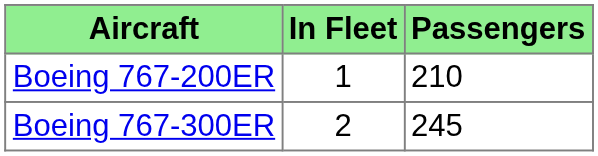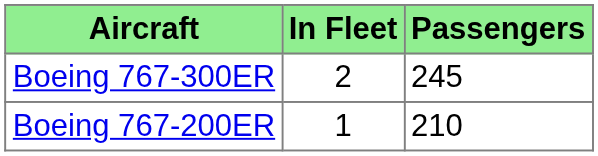 <table class="toccolours" border="1" cellpadding="3" style="border-collapse:collapse;margin:1em auto;">
 <tr style="background:lightgreen;">
 <th>Aircraft</th>
 <th>In Fleet</th>
 <th>Passengers</th>
 </tr>
 <tr>
+<td><a href='#'>Boeing 767-300ER</a></td>
+<td align=center>2</td>
+<td>245</td>
+</tr>
+<tr>
 <td><a href='#'>Boeing 767-200ER</a></td>
 <td align=center>1</td>
 <td>210</td>
 </tr>
-<tr>
-<td><a href='#'>Boeing 767-300ER</a></td>
-<td align=center>2</td>
-<td>245</td>
-</tr>
 </table>
